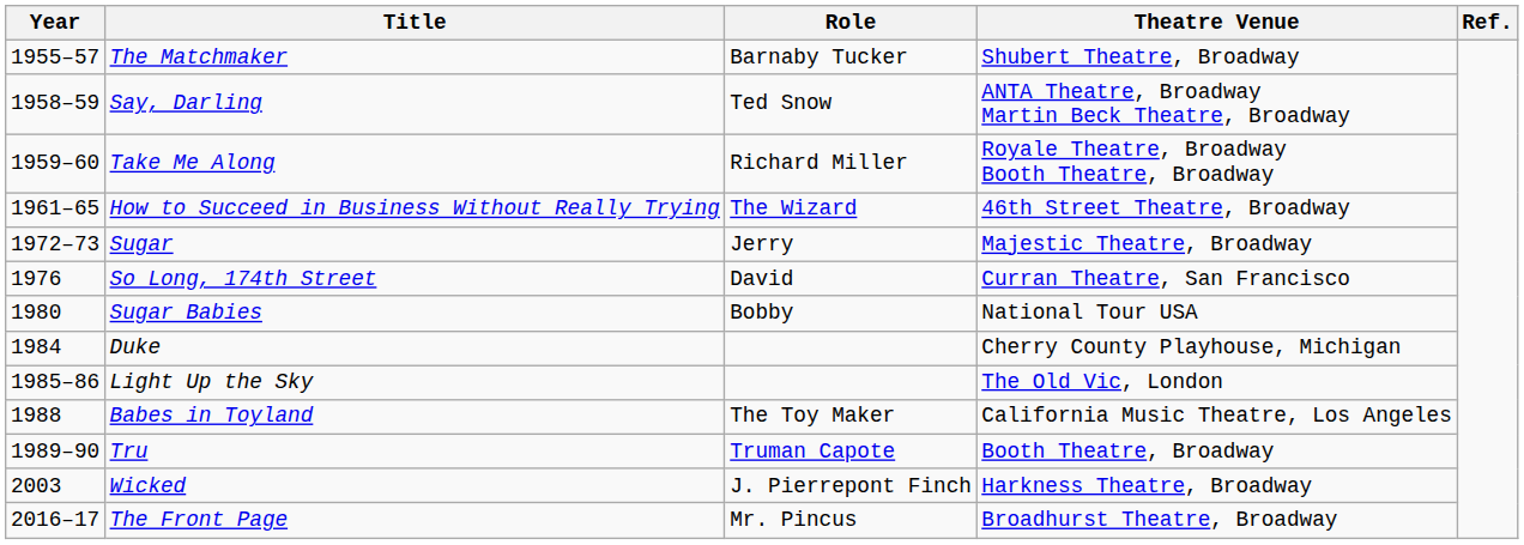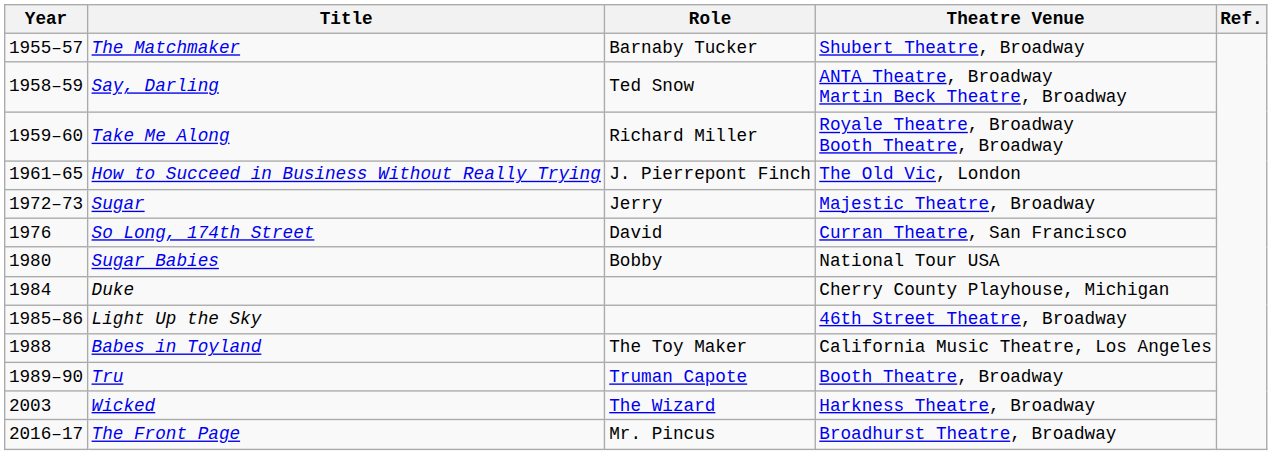 <table class="wikitable">
 <tr>
 <th>Year</th>
 <th>Title</th>
 <th>Role</th>
 <th>Theatre Venue</th>
 <th class="unsortable">Ref.</th>
 </tr>
 <tr>
 <td>1955–57</td>
 <td><em><a href='#'>The Matchmaker</a></em></td>
 <td>Barnaby Tucker</td>
 <td><a href='#'>Shubert Theatre</a>, Broadway</td>
 <td rowspan=13></td>
 </tr>
 <tr>
 <td>1958–59</td>
 <td><em><a href='#'>Say, Darling</a></em></td>
 <td>Ted Snow</td>
 <td><a href='#'>ANTA Theatre</a>, Broadway <br> <a href='#'>Martin Beck Theatre</a>, Broadway</td>
 </tr>
 <tr>
 <td>1959–60</td>
 <td><em><a href='#'>Take Me Along</a></em></td>
 <td>Richard Miller</td>
 <td><a href='#'>Royale Theatre</a>, Broadway <br> <a href='#'>Booth Theatre</a>, Broadway</td>
 </tr>
 <tr>
 <td>1961–65</td>
 <td><em><a href='#'>How to Succeed in Business Without Really Trying</a></em></td>
-<td><a href='#'>The Wizard</a></td>
-<td><a href='#'>46th Street Theatre</a>, Broadway</td>
+<td>J. Pierrepont Finch</td>
+<td><a href='#'>The Old Vic</a>, London</td>
 </tr>
 <tr>
 <td>1972–73</td>
 <td><em><a href='#'>Sugar</a></em></td>
 <td>Jerry</td>
 <td><a href='#'>Majestic Theatre</a>, Broadway</td>
 </tr>
 <tr>
 <td>1976</td>
 <td><em><a href='#'>So Long, 174th Street</a></em></td>
 <td>David</td>
 <td><a href='#'>Curran Theatre</a>, San Francisco</td>
 </tr>
 <tr>
 <td>1980</td>
 <td><em><a href='#'>Sugar Babies</a></em></td>
 <td>Bobby</td>
 <td>National Tour USA</td>
 </tr>
 <tr>
 <td>1984</td>
 <td><em>Duke</em></td>
 <td></td>
 <td>Cherry County Playhouse, Michigan</td>
 </tr>
 <tr>
 <td>1985–86</td>
 <td><em>Light Up the Sky</em></td>
 <td></td>
-<td><a href='#'>The Old Vic</a>, London</td>
+<td><a href='#'>46th Street Theatre</a>, Broadway</td>
 </tr>
 <tr>
 <td>1988</td>
 <td><em><a href='#'>Babes in Toyland</a></em></td>
 <td>The Toy Maker</td>
 <td>California Music Theatre, Los Angeles</td>
 </tr>
 <tr>
 <td>1989–90</td>
 <td><em><a href='#'>Tru</a></em></td>
 <td><a href='#'>Truman Capote</a></td>
 <td><a href='#'>Booth Theatre</a>, Broadway</td>
 </tr>
 <tr>
 <td>2003</td>
 <td><em><a href='#'>Wicked</a></em></td>
-<td>J. Pierrepont Finch</td>
+<td><a href='#'>The Wizard</a></td>
 <td><a href='#'>Harkness Theatre</a>, Broadway</td>
 </tr>
 <tr>
 <td>2016–17</td>
 <td><em><a href='#'>The Front Page</a></em></td>
 <td>Mr. Pincus</td>
 <td><a href='#'>Broadhurst Theatre</a>, Broadway</td>
 </tr>
 </table>
